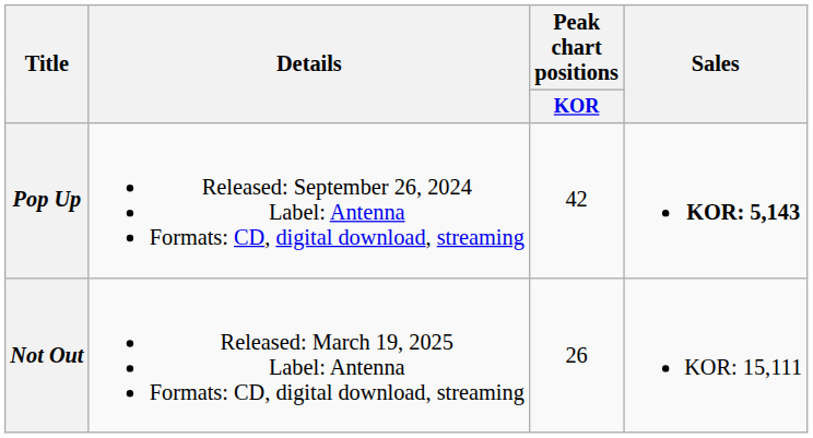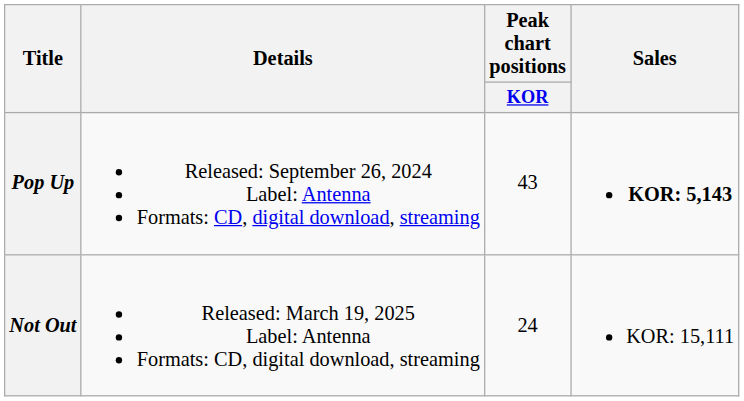 <table class="wikitable plainrowheaders" style="text-align:center">
 <tr>
 <th scope="col" rowspan="2">Title</th>
 <th scope="col" rowspan="2">Details</th>
 <th scope="col">Peak chart positions</th>
 <th scope="col" rowspan="2">Sales</th>
 </tr>
 <tr>
 <th scope="col" style="font-size:90%; width:3em"><a href='#'>KOR</a><br></th>
 </tr>
 <tr>
 <th scope="row"><em>Pop Up</em></th>
 <td><br><ul><li>Released: September 26, 2024</li><li>Label: <a href='#'>Antenna</a></li><li>Formats: <a href='#'>CD</a>, <a href='#'>digital download</a>, <a href='#'>streaming</a></li></ul></td>
-<td>42</td>
+<td>43</td>
 <td><strong><br><ul><li>KOR: 5,143</li></ul></strong></td>
 </tr>
 <tr>
 <th scope="row"><em>Not Out</em></th>
 <td><br><ul><li>Released: March 19, 2025</li><li>Label: Antenna</li><li>Formats: CD, digital download, streaming</li></ul></td>
-<td>26</td>
+<td>24</td>
 <td><br><ul><li>KOR: 15,111</li></ul></td>
 </tr>
 </table>
